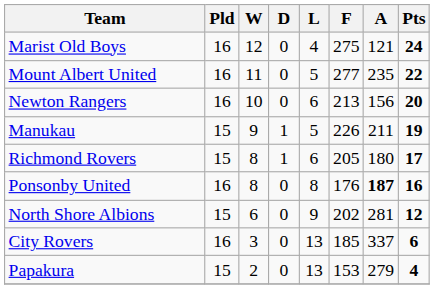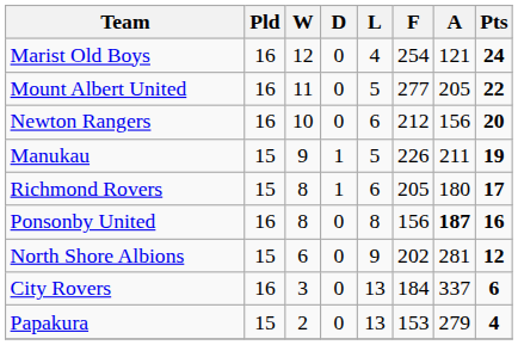 <table class="wikitable" style="text-align:center;">
 <tr>
 <th width=175>Team</th>
 <th width=20 abbr="Played">Pld</th>
 <th width=20 abbr="Won">W</th>
 <th width=20 abbr="Drawn">D</th>
 <th width=20 abbr="Lost">L</th>
 <th width=20 abbr="For">F</th>
 <th width=20 abbr="Against">A</th>
 <th width=20 abbr="Points">Pts</th>
 </tr>
 <tr>
 <td style="text-align:left;"><a href='#'>Marist Old Boys</a></td>
 <td>16</td>
 <td>12</td>
 <td>0</td>
 <td>4</td>
-<td>275</td>
+<td>254</td>
 <td>121</td>
 <td><strong>24</strong></td>
 </tr>
 <tr>
 <td style="text-align:left;"><a href='#'>Mount Albert United</a></td>
 <td>16</td>
 <td>11</td>
 <td>0</td>
 <td>5</td>
 <td>277</td>
-<td>235</td>
+<td>205</td>
 <td><strong>22</strong></td>
 </tr>
 <tr>
 <td style="text-align:left;"><a href='#'>Newton Rangers</a></td>
 <td>16</td>
 <td>10</td>
 <td>0</td>
 <td>6</td>
-<td>213</td>
+<td>212</td>
 <td>156</td>
 <td><strong>20</strong></td>
 </tr>
 <tr>
 <td style="text-align:left;"><a href='#'>Manukau</a></td>
 <td>15</td>
 <td>9</td>
 <td>1</td>
 <td>5</td>
 <td>226</td>
 <td>211</td>
 <td><strong>19</strong></td>
 </tr>
 <tr>
 <td style="text-align:left;"><a href='#'>Richmond Rovers</a></td>
 <td>15</td>
 <td>8</td>
 <td>1</td>
 <td>6</td>
 <td>205</td>
 <td>180</td>
 <td><strong>17</strong></td>
 </tr>
 <tr>
 <td style="text-align:left;"><a href='#'>Ponsonby United</a></td>
 <td>16</td>
 <td>8</td>
 <td>0</td>
 <td>8</td>
-<td>176</td>
+<td>156</td>
 <td><strong>187</strong></td>
 <td><strong>16</strong></td>
 </tr>
 <tr>
 <td style="text-align:left;"><a href='#'>North Shore Albions</a></td>
 <td>15</td>
 <td>6</td>
 <td>0</td>
 <td>9</td>
 <td>202</td>
 <td>281</td>
 <td><strong>12</strong></td>
 </tr>
 <tr>
 <td style="text-align:left;"><a href='#'>City Rovers</a></td>
 <td>16</td>
 <td>3</td>
 <td>0</td>
 <td>13</td>
-<td>185</td>
+<td>184</td>
 <td>337</td>
 <td><strong>6</strong></td>
 </tr>
 <tr>
 <td style="text-align:left;"><a href='#'>Papakura</a></td>
 <td>15</td>
 <td>2</td>
 <td>0</td>
 <td>13</td>
 <td>153</td>
 <td>279</td>
 <td><strong>4</strong></td>
 </tr>
 <tr>
 </tr>
 </table>
